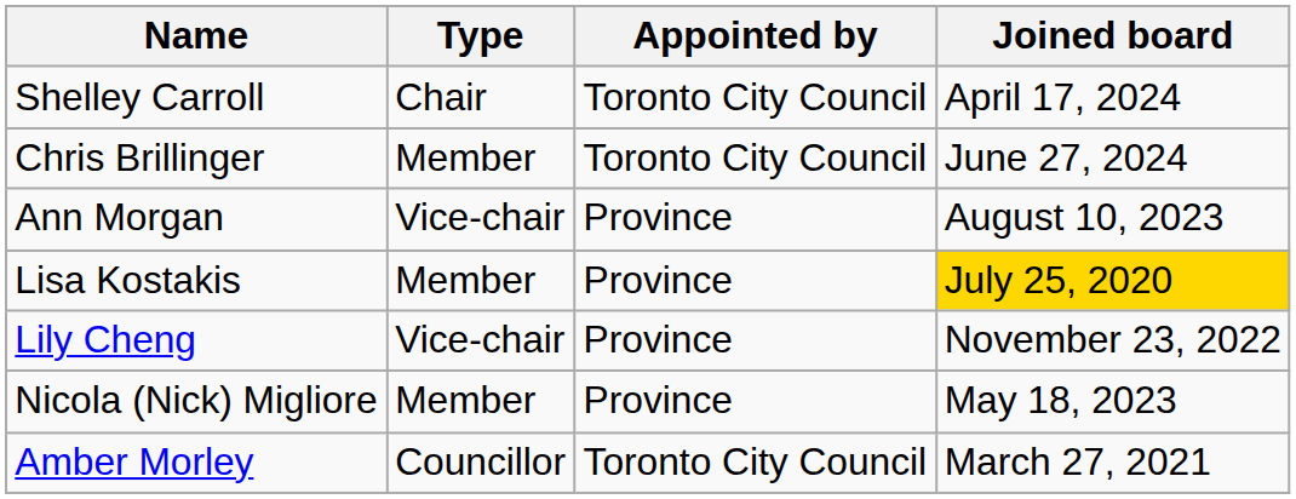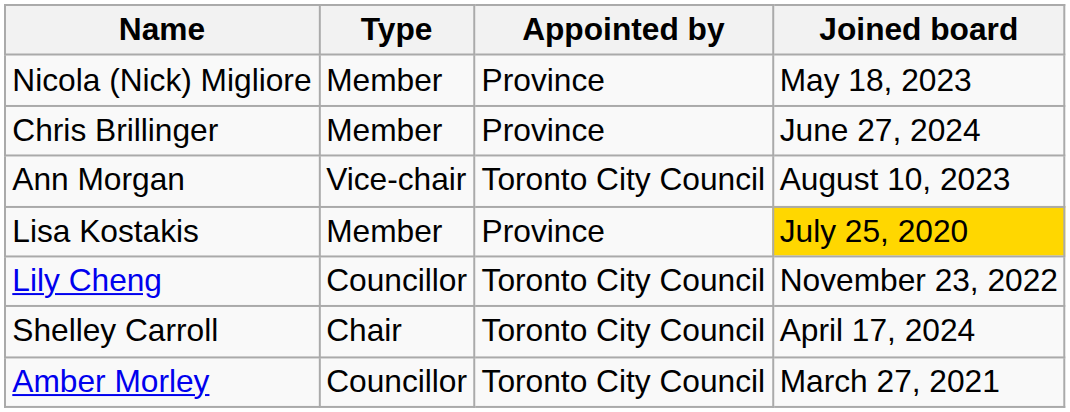 <table class="wikitable sortable">
 <tr>
 <th>Name</th>
 <th>Type</th>
 <th>Appointed by</th>
 <th>Joined board</th>
 </tr>
 <tr>
-<td>Shelley Carroll</td>
-<td>Chair</td>
-<td>Toronto City Council</td>
-<td>April 17, 2024</td>
+<td>Nicola (Nick) Migliore</td>
+<td>Member</td>
+<td>Province</td>
+<td>May 18, 2023</td>
 </tr>
 <tr>
 <td>Chris Brillinger</td>
 <td>Member</td>
-<td>Toronto City Council</td>
+<td>Province</td>
 <td>June 27, 2024</td>
 </tr>
 <tr>
 <td>Ann Morgan</td>
 <td>Vice-chair</td>
-<td>Province</td>
+<td>Toronto City Council</td>
 <td>August 10, 2023</td>
 </tr>
 <tr>
 <td>Lisa Kostakis</td>
 <td>Member</td>
 <td>Province</td>
 <td style="background: gold;">July 25, 2020</td>
 </tr>
 <tr>
 <td><a href='#'>Lily Cheng</a></td>
-<td>Vice-chair</td>
-<td>Province</td>
+<td>Councillor</td>
+<td>Toronto City Council</td>
 <td>November 23, 2022</td>
 </tr>
 <tr>
-<td>Nicola (Nick) Migliore</td>
-<td>Member</td>
-<td>Province</td>
-<td>May 18, 2023</td>
+<td>Shelley Carroll</td>
+<td>Chair</td>
+<td>Toronto City Council</td>
+<td>April 17, 2024</td>
 </tr>
 <tr>
 <td><a href='#'>Amber Morley</a></td>
 <td>Councillor</td>
 <td>Toronto City Council</td>
 <td>March 27, 2021</td>
 </tr>
 </table>
